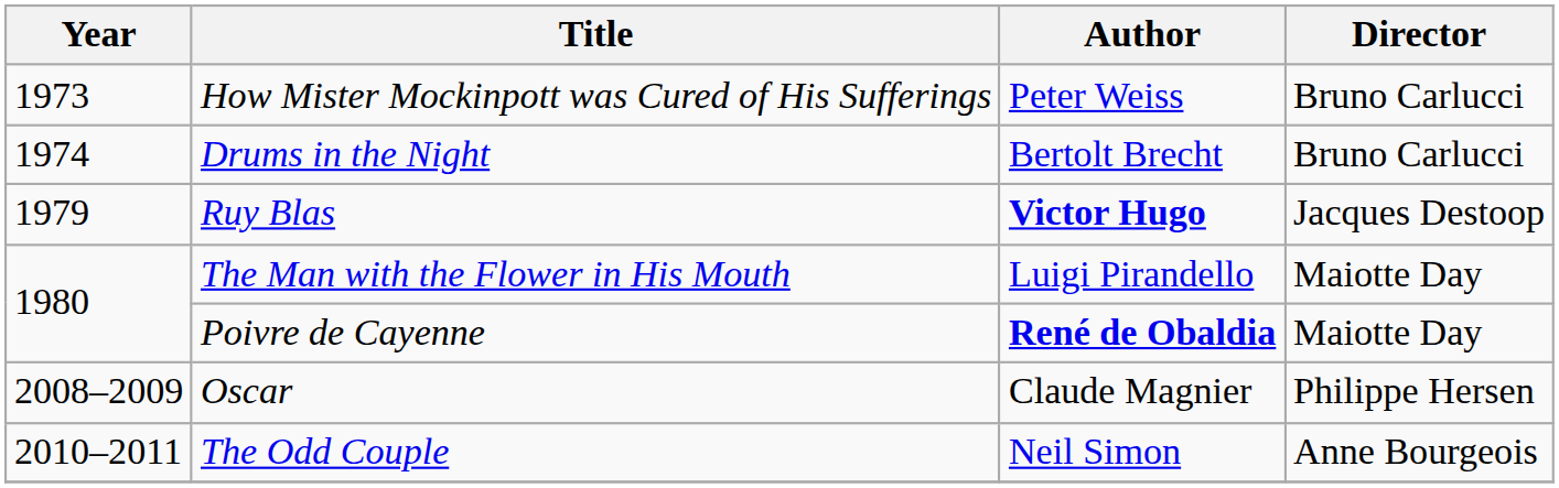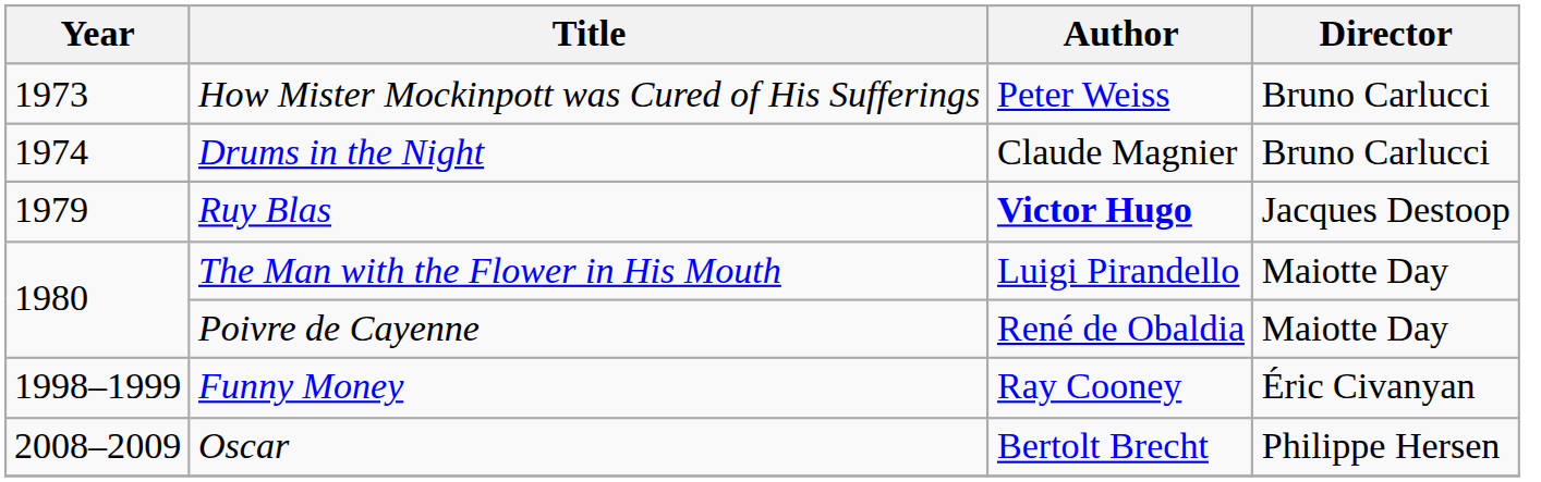 <table class="wikitable">
 <tr>
 <th>Year</th>
 <th>Title</th>
 <th>Author</th>
 <th>Director</th>
 </tr>
 <tr>
 <td>1973</td>
 <td><em>How Mister Mockinpott was Cured of His Sufferings</em></td>
 <td><a href='#'>Peter Weiss</a></td>
 <td>Bruno Carlucci</td>
 </tr>
 <tr>
 <td>1974</td>
 <td><em><a href='#'>Drums in the Night</a></em></td>
-<td><a href='#'>Bertolt Brecht</a></td>
+<td>Claude Magnier</td>
 <td>Bruno Carlucci</td>
 </tr>
 <tr>
 <td>1979</td>
 <td><em><a href='#'>Ruy Blas</a></em></td>
 <td><strong><a href='#'>Victor Hugo</a></strong></td>
 <td>Jacques Destoop</td>
 </tr>
 <tr>
 <td rowspan=2>1980</td>
 <td><em><a href='#'>The Man with the Flower in His Mouth</a></em></td>
 <td><a href='#'>Luigi Pirandello</a></td>
 <td>Maiotte Day</td>
 </tr>
 <tr>
 <td><em>Poivre de Cayenne</em></td>
-<td><strong><a href='#'>René de Obaldia</a></strong></td>
+<td><a href='#'>René de Obaldia</a></td>
 <td>Maiotte Day</td>
+</tr>
+<tr>
+<td>1998–1999</td>
+<td><em><a href='#'>Funny Money</a></em></td>
+<td><a href='#'>Ray Cooney</a></td>
+<td>Éric Civanyan</td>
 </tr>
 <tr>
 <td>2008–2009</td>
 <td><em>Oscar</em></td>
-<td>Claude Magnier</td>
+<td><a href='#'>Bertolt Brecht</a></td>
 <td>Philippe Hersen</td>
-</tr>
-<tr>
-<td>2010–2011</td>
-<td><em><a href='#'>The Odd Couple</a></em></td>
-<td><a href='#'>Neil Simon</a></td>
-<td>Anne Bourgeois</td>
 </tr>
 <tr>
 </tr>
 </table>
